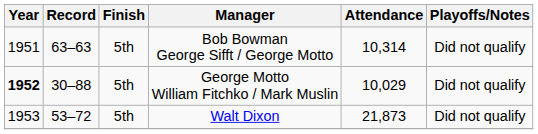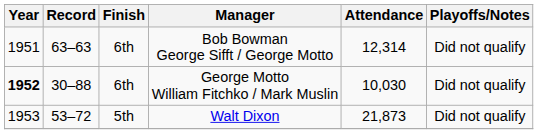 <table class="wikitable" style="text-align:center">
 <tr>
 <th>Year</th>
 <th>Record</th>
 <th>Finish</th>
 <th>Manager</th>
 <th>Attendance</th>
 <th>Playoffs/Notes</th>
 </tr>
 <tr align=center>
 <td>1951</td>
 <td>63–63</td>
-<td>5th</td>
+<td>6th</td>
 <td>Bob Bowman <br> George Sifft / George Motto</td>
-<td>10,314</td>
+<td>12,314</td>
 <td>Did not qualify</td>
 </tr>
 <tr align=center>
 <td><strong>1952</strong></td>
 <td>30–88</td>
-<td>5th</td>
+<td>6th</td>
 <td>George Motto <br> William Fitchko / Mark Muslin</td>
-<td>10,029</td>
+<td>10,030</td>
 <td>Did not qualify</td>
 </tr>
 <tr align=center>
 <td>1953</td>
 <td>53–72</td>
 <td>5th</td>
 <td><a href='#'>Walt Dixon</a></td>
 <td>21,873</td>
 <td>Did not qualify</td>
 </tr>
 <tr align=center>
 </tr>
 <tr>
 </tr>
 </table>
